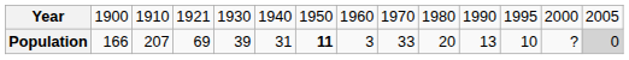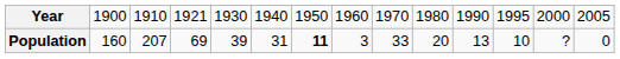 <table class="wikitable" style="text-align:right;">
 <tr>
 <th>Year</th>
 <td>1900</td>
 <td>1910</td>
 <td>1921</td>
 <td>1930</td>
 <td>1940</td>
 <td>1950</td>
 <td>1960</td>
 <td>1970</td>
 <td>1980</td>
 <td>1990</td>
 <td>1995</td>
 <td>2000</td>
 <td>2005</td>
 </tr>
 <tr>
 <th>Population</th>
-<td>166</td>
+<td>160</td>
 <td>207</td>
 <td>69</td>
 <td>39</td>
 <td>31</td>
 <td><strong>11</strong></td>
 <td>3</td>
 <td>33</td>
 <td>20</td>
 <td>13</td>
 <td>10</td>
 <td>?</td>
-<td style="background: lightgrey;">0</td>
+<td>0</td>
 </tr>
 </table>
